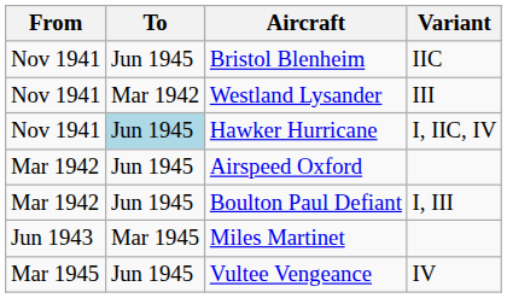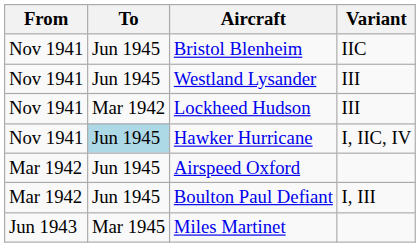 <table class="wikitable">
 <tr>
 <th>From</th>
 <th>To</th>
 <th>Aircraft</th>
 <th>Variant</th>
 </tr>
 <tr>
 <td>Nov 1941</td>
 <td>Jun 1945</td>
 <td><a href='#'>Bristol Blenheim</a></td>
 <td>IIC</td>
 </tr>
 <tr>
 <td>Nov 1941</td>
+<td>Jun 1945</td>
+<td><a href='#'>Westland Lysander</a></td>
+<td>III</td>
+</tr>
+<tr>
+<td>Nov 1941</td>
 <td>Mar 1942</td>
-<td><a href='#'>Westland Lysander</a></td>
+<td><a href='#'>Lockheed Hudson</a></td>
 <td>III</td>
 </tr>
 <tr>
 <td>Nov 1941</td>
 <td style="background: lightblue;">Jun 1945</td>
 <td><a href='#'>Hawker Hurricane</a></td>
 <td>I, IIC, IV</td>
 </tr>
 <tr>
 <td>Mar 1942</td>
 <td>Jun 1945</td>
 <td><a href='#'>Airspeed Oxford</a></td>
 <td></td>
 </tr>
 <tr>
 <td>Mar 1942</td>
 <td>Jun 1945</td>
 <td><a href='#'>Boulton Paul Defiant</a></td>
 <td>I, III</td>
 </tr>
 <tr>
 <td>Jun 1943</td>
 <td>Mar 1945</td>
 <td><a href='#'>Miles Martinet</a></td>
 <td></td>
 </tr>
-<tr>
-<td>Mar 1945</td>
-<td>Jun 1945</td>
-<td><a href='#'>Vultee Vengeance</a></td>
-<td>IV</td>
-</tr>
 </table>
